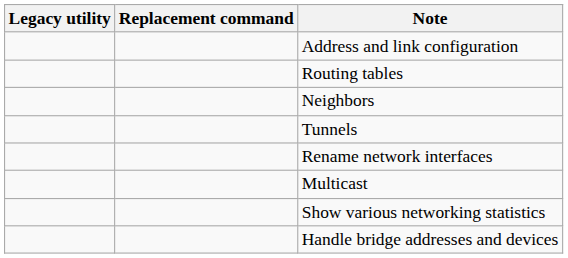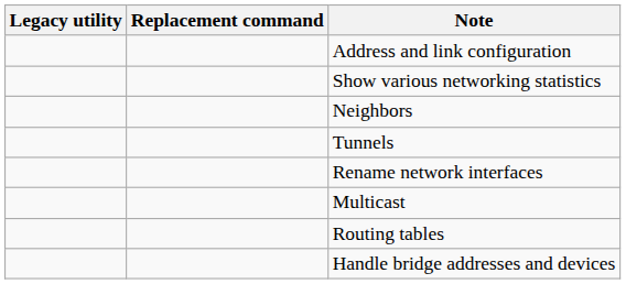 <table class="wikitable sortable">
 <tr>
 <th>Legacy utility</th>
 <th>Replacement command</th>
 <th>Note</th>
 </tr>
 <tr>
 <td></td>
 <td></td>
 <td>Address and link configuration</td>
 </tr>
 <tr>
 <td></td>
 <td></td>
-<td>Routing tables</td>
+<td>Show various networking statistics</td>
 </tr>
 <tr>
 <td></td>
 <td></td>
 <td>Neighbors</td>
 </tr>
 <tr>
 <td></td>
 <td></td>
 <td>Tunnels</td>
 </tr>
 <tr>
 <td></td>
 <td></td>
 <td>Rename network interfaces</td>
 </tr>
 <tr>
 <td></td>
 <td></td>
 <td>Multicast</td>
 </tr>
 <tr>
 <td></td>
 <td></td>
-<td>Show various networking statistics</td>
+<td>Routing tables</td>
 </tr>
 <tr>
 <td></td>
 <td></td>
 <td>Handle bridge addresses and devices</td>
 </tr>
 </table>
